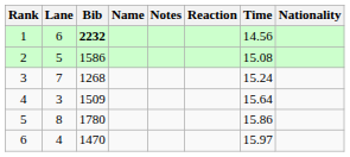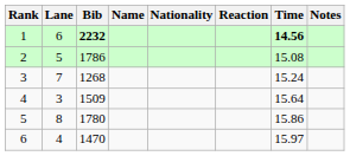 <table class="wikitable sortable" style="text-align:center">
 <tr>
 <th>Rank</th>
 <th>Lane</th>
 <th>Bib</th>
 <th>Name</th>
-<th>Notes</th>
+<th>Nationality</th>
 <th>Reaction</th>
 <th>Time</th>
-<th>Nationality</th>
+<th>Notes</th>
 </tr>
 <tr bgcolor=ccffcc>
 <td>1</td>
 <td>6</td>
 <td><strong>2232</strong></td>
 <td align=left></td>
+<td align=left></td>
+<td></td>
+<td><strong>14.56</strong></td>
 <td><strong></strong></td>
-<td></td>
-<td>14.56</td>
-<td align=left></td>
 </tr>
 <tr bgcolor=ccffcc>
 <td>2</td>
 <td>5</td>
-<td>1586</td>
+<td>1786</td>
 <td align=left></td>
-<td><strong></strong></td>
+<td align=left></td>
 <td></td>
 <td>15.08</td>
-<td align=left></td>
+<td><strong></strong></td>
 </tr>
 <tr>
 <td>3</td>
 <td>7</td>
 <td>1268</td>
 <td align=left></td>
-<td></td>
+<td align=left></td>
 <td></td>
 <td>15.24</td>
-<td align=left></td>
+<td></td>
 </tr>
 <tr>
 <td>4</td>
 <td>3</td>
 <td>1509</td>
 <td align=left></td>
-<td></td>
+<td align=left></td>
 <td></td>
 <td>15.64</td>
-<td align=left></td>
+<td></td>
 </tr>
 <tr>
 <td>5</td>
 <td>8</td>
 <td>1780</td>
 <td align=left></td>
-<td></td>
+<td align=left></td>
 <td></td>
 <td>15.86</td>
-<td align=left></td>
+<td></td>
 </tr>
 <tr>
 <td>6</td>
 <td>4</td>
 <td>1470</td>
 <td align=left></td>
-<td></td>
+<td align=left></td>
 <td></td>
 <td>15.97</td>
-<td align=left></td>
+<td></td>
 </tr>
 </table>
